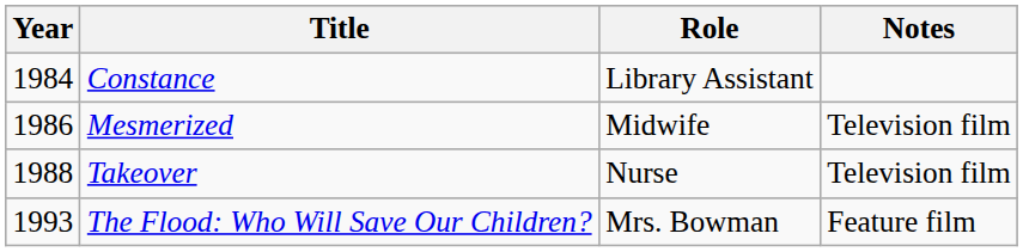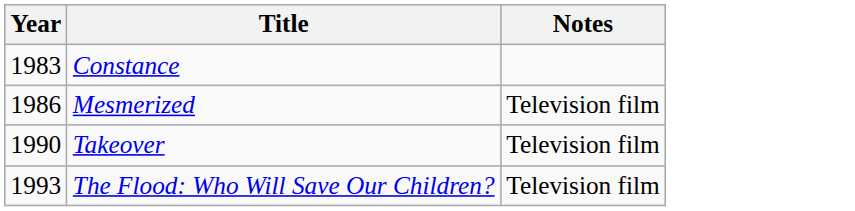 <table class="wikitable sortable">
 <tr>
 <th>Year</th>
 <th>Title</th>
-<th>Role</th>
 <th>Notes</th>
 </tr>
 <tr>
-<td>1984</td>
+<td>1983</td>
 <td><em><a href='#'>Constance</a></em></td>
-<td>Library Assistant</td>
 <td></td>
 </tr>
 <tr>
 <td>1986</td>
 <td><em><a href='#'>Mesmerized</a></em></td>
-<td>Midwife</td>
 <td>Television film</td>
 </tr>
 <tr>
-<td>1988</td>
+<td>1990</td>
 <td><em><a href='#'>Takeover</a></em></td>
-<td>Nurse</td>
 <td>Television film</td>
 </tr>
 <tr>
 <td>1993</td>
 <td><em><a href='#'>The Flood: Who Will Save Our Children?</a></em></td>
-<td>Mrs. Bowman</td>
-<td>Feature film</td>
+<td>Television film</td>
 </tr>
 </table>
